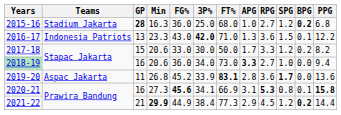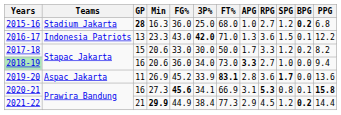 <table class="wikitable sortable">
 <tr>
 <th>Years</th>
 <th>Teams</th>
 <th>GP</th>
 <th>Min</th>
 <th>FG%</th>
 <th>3P%</th>
 <th>FT%</th>
 <th>APG</th>
 <th>RPG</th>
 <th>SPG</th>
 <th>BPG</th>
 <th>PPG</th>
 </tr>
 <tr>
 <td><a href='#'>2015-16</a></td>
 <td><a href='#'>Stadium Jakarta</a></td>
 <td><strong>28</strong></td>
 <td>16.3</td>
 <td>36.0</td>
 <td>25.0</td>
 <td>68.0</td>
 <td>1.0</td>
 <td>2.7</td>
 <td>1.2</td>
 <td><strong>0.2</strong></td>
 <td>6.8</td>
 </tr>
 <tr>
 <td><a href='#'>2016-17</a></td>
 <td><a href='#'>Indonesia Patriots</a></td>
 <td>13</td>
 <td>23.3</td>
 <td>43.0</td>
 <td><strong>42.0</strong></td>
 <td>71.0</td>
 <td>1.3</td>
 <td>3.6</td>
 <td>1.5</td>
 <td>0.1</td>
 <td>12.2</td>
 </tr>
 <tr>
 <td><a href='#'>2017-18</a></td>
 <td rowspan= "2"><a href='#'>Stapac Jakarta</a></td>
 <td>15</td>
 <td>20.6</td>
 <td>33.0</td>
 <td>30.0</td>
 <td>50.0</td>
 <td>1.7</td>
 <td>3.3</td>
 <td>1.2</td>
 <td>0.2</td>
 <td>8.2</td>
 </tr>
 <tr>
 <td style="text-align:left; background:#afe6ba;"><a href='#'>2018-19</a></td>
 <td>16</td>
 <td>20.6</td>
 <td>36.0</td>
 <td>34.0</td>
 <td>73.0</td>
 <td><strong>3.3</strong></td>
 <td>2.7</td>
 <td>1.0</td>
 <td>0.0</td>
 <td>9.4</td>
 </tr>
 <tr>
 <td><a href='#'>2019-20</a></td>
 <td><a href='#'>Aspac Jakarta</a></td>
 <td>11</td>
-<td>26.8</td>
+<td>26.9</td>
 <td>45.2</td>
 <td>33.9</td>
 <td><strong>83.1</strong></td>
 <td>2.8</td>
 <td>3.6</td>
 <td><strong>1.7</strong></td>
 <td>0.0</td>
 <td>13.6</td>
 </tr>
 <tr>
 <td><a href='#'>2020-21</a></td>
 <td rowspan= "2"><a href='#'>Prawira Bandung</a></td>
 <td>16</td>
 <td>27.3</td>
 <td><strong>45.6</strong></td>
 <td>34.1</td>
 <td>66.9</td>
 <td>3.1</td>
 <td><strong>5.3</strong></td>
 <td>0.8</td>
 <td>0.1</td>
 <td><strong>15.8</strong></td>
 </tr>
 <tr>
 <td><a href='#'>2021-22</a></td>
 <td>21</td>
 <td><strong>29.9</strong></td>
 <td>44.9</td>
 <td>38.4</td>
 <td>77.3</td>
 <td>2.9</td>
 <td>4.5</td>
 <td>1.2</td>
 <td><strong>0.2</strong></td>
 <td>14.4</td>
 </tr>
 </table>
